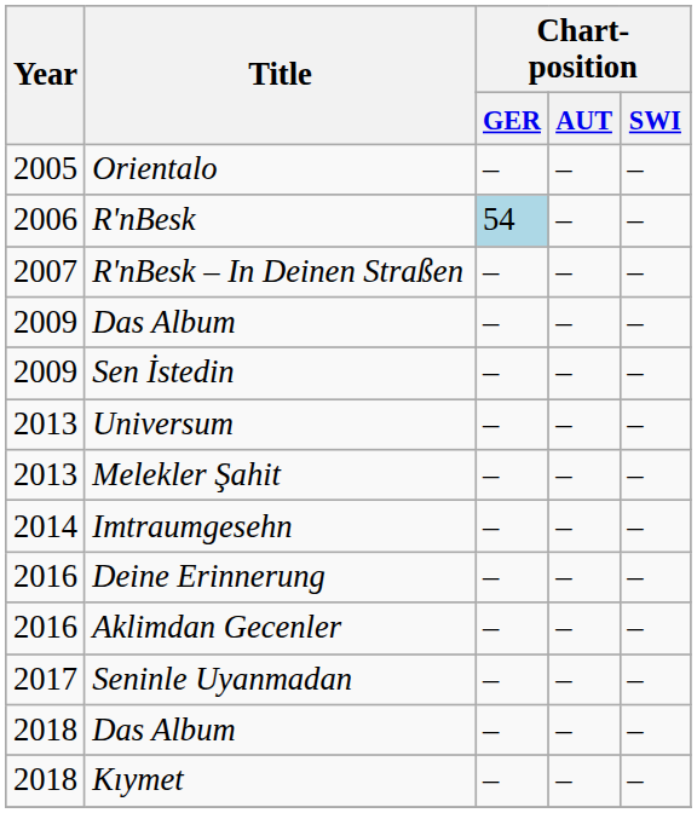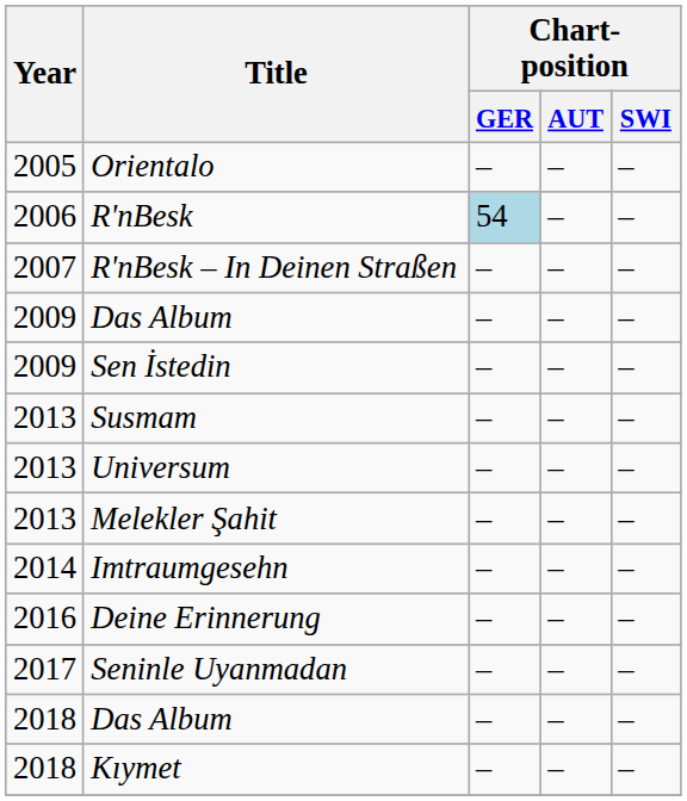 <table class="wikitable">
 <tr>
 <th width="28" rowspan="2">Year</th>
 <th width="187" rowspan="2">Title</th>
 <th colspan="3">Chart-position</th>
 </tr>
 <tr>
 <th width="28"><small><a href='#'>GER</a></small></th>
 <th width="28"><small><a href='#'>AUT</a></small></th>
 <th width="28"><small><a href='#'>SWI</a></small></th>
 </tr>
 <tr>
 <td>2005</td>
 <td><em>Orientalo</em></td>
 <td>–</td>
 <td>–</td>
 <td>–</td>
 </tr>
 <tr>
 <td>2006</td>
 <td><em>R'nBesk</em></td>
 <td style="background: lightblue;">54</td>
 <td>–</td>
 <td>–</td>
 </tr>
 <tr>
 <td>2007</td>
 <td><em>R'nBesk – In Deinen Straßen</em></td>
 <td>–</td>
 <td>–</td>
 <td>–</td>
 </tr>
 <tr>
 <td>2009</td>
 <td><em>Das Album</em></td>
 <td>–</td>
 <td>–</td>
 <td>–</td>
 </tr>
 <tr>
 <td>2009</td>
 <td><em>Sen İstedin</em></td>
 <td>–</td>
 <td>–</td>
 <td>–</td>
 </tr>
 <tr>
 <td>2013</td>
+<td><em>Susmam</em></td>
+<td>–</td>
+<td>–</td>
+<td>–</td>
+</tr>
+<tr>
+<td>2013</td>
 <td><em>Universum</em></td>
 <td>–</td>
 <td>–</td>
 <td>–</td>
 </tr>
 <tr>
 <td>2013</td>
 <td><em>Melekler Şahit</em></td>
 <td>–</td>
 <td>–</td>
 <td>–</td>
 </tr>
 <tr>
 <td>2014</td>
 <td><em>Imtraumgesehn</em></td>
 <td>–</td>
 <td>–</td>
 <td>–</td>
 </tr>
 <tr>
 <td>2016</td>
 <td><em>Deine Erinnerung</em></td>
-<td>–</td>
-<td>–</td>
-<td>–</td>
-</tr>
-<tr>
-<td>2016</td>
-<td><em>Aklimdan Gecenler</em></td>
 <td>–</td>
 <td>–</td>
 <td>–</td>
 </tr>
 <tr>
 <td>2017</td>
 <td><em>Seninle Uyanmadan</em></td>
 <td>–</td>
 <td>–</td>
 <td>–</td>
 </tr>
 <tr>
 <td>2018</td>
 <td><em>Das Album</em></td>
 <td>–</td>
 <td>–</td>
 <td>–</td>
 </tr>
 <tr>
 <td>2018</td>
 <td><em>Kıymet</em></td>
 <td>–</td>
 <td>–</td>
 <td>–</td>
 </tr>
 <tr>
 </tr>
 </table>
